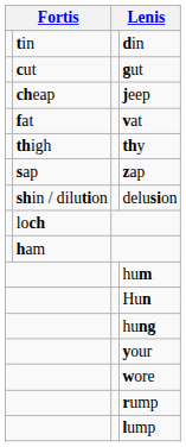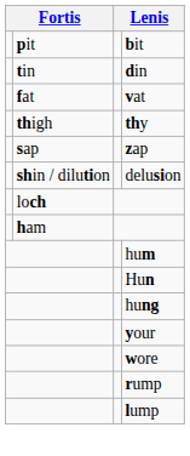 <table class="wikitable">
 <tr>
 <th colspan="2"><a href='#'>Fortis</a></th>
 <th colspan="2"><a href='#'>Lenis</a></th>
 </tr>
 <tr>
 <td></td>
+<td><strong>p</strong>it</td>
+<td></td>
+<td><strong>b</strong>it</td>
+</tr>
+<tr>
+<td></td>
 <td><strong>t</strong>in</td>
 <td></td>
 <td><strong>d</strong>in</td>
-</tr>
-<tr>
-<td></td>
-<td><strong>c</strong>ut</td>
-<td></td>
-<td><strong>g</strong>ut</td>
-</tr>
-<tr>
-<td></td>
-<td><strong>ch</strong>eap</td>
-<td></td>
-<td><strong>j</strong>eep</td>
 </tr>
 <tr>
 <td></td>
 <td><strong>f</strong>at</td>
 <td></td>
 <td><strong>v</strong>at</td>
 </tr>
 <tr>
 <td></td>
 <td><strong>th</strong>igh</td>
 <td></td>
 <td><strong>th</strong>y</td>
 </tr>
 <tr>
 <td></td>
 <td><strong>s</strong>ap</td>
 <td></td>
 <td><strong>z</strong>ap</td>
 </tr>
 <tr>
 <td></td>
 <td><strong>sh</strong>in / dilu<strong>ti</strong>on</td>
 <td></td>
 <td>delu<strong>si</strong>on</td>
 </tr>
 <tr>
 <td></td>
 <td>lo<strong>ch</strong></td>
 <td colspan="2"></td>
 </tr>
 <tr>
 <td></td>
 <td><strong>h</strong>am</td>
 <td colspan="2"></td>
 </tr>
 <tr>
 <td colspan="2"></td>
 <td></td>
 <td>hu<strong>m</strong></td>
 </tr>
 <tr>
 <td colspan="2"></td>
 <td></td>
 <td>Hu<strong>n</strong></td>
 </tr>
 <tr>
 <td colspan="2"></td>
 <td></td>
 <td>hu<strong>ng</strong></td>
 </tr>
 <tr>
 <td colspan="2"></td>
 <td></td>
 <td><strong>y</strong>our</td>
 </tr>
 <tr>
 <td colspan="2"></td>
 <td></td>
 <td><strong>w</strong>ore</td>
 </tr>
 <tr>
 <td colspan="2"></td>
 <td></td>
 <td><strong>r</strong>ump</td>
 </tr>
 <tr>
 <td colspan="2"></td>
 <td></td>
 <td><strong>l</strong>ump</td>
 </tr>
 </table>
